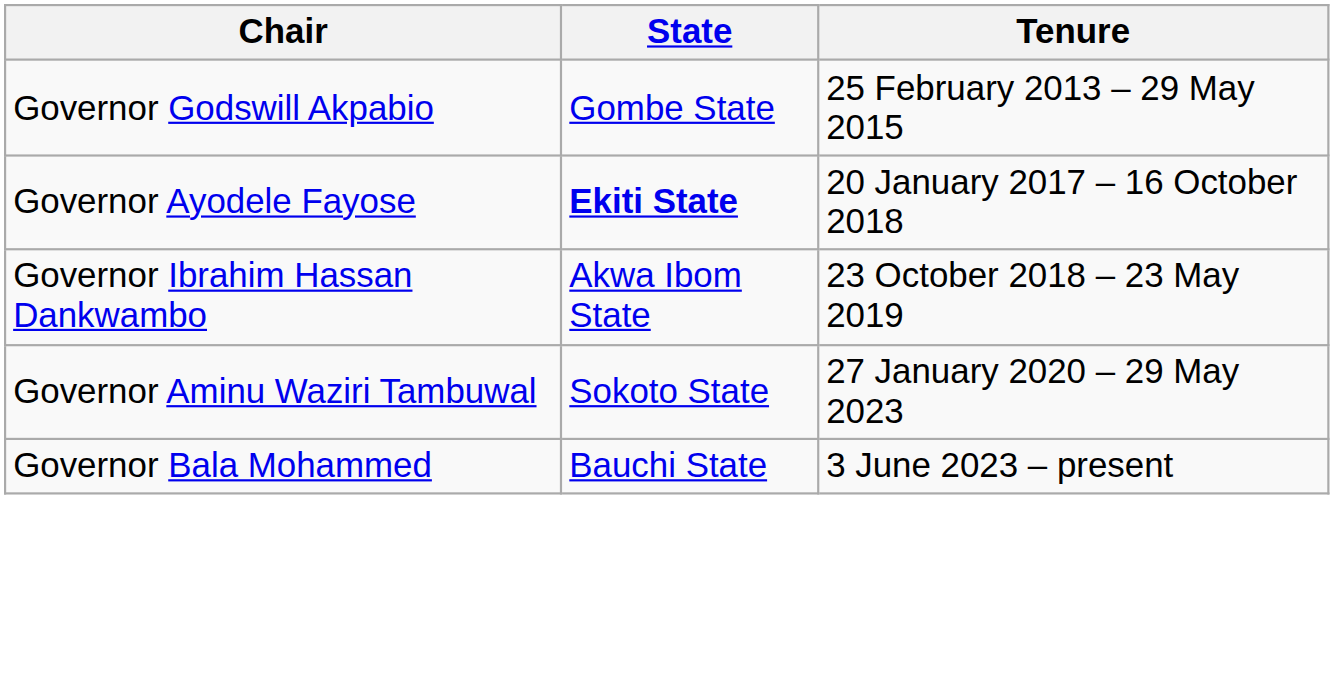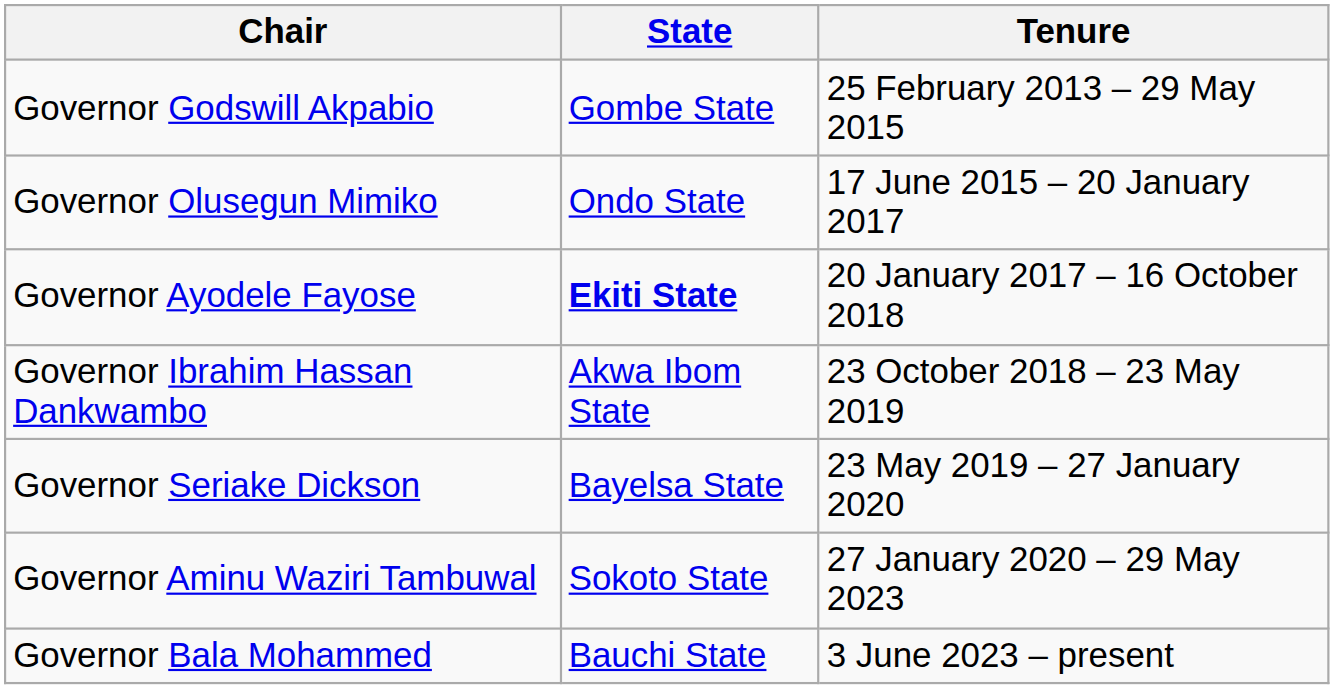 <table class="wikitable sortable">
 <tr>
 <th Chair>Chair</th>
 <th><a href='#'>State</a></th>
 <th>Tenure</th>
 </tr>
 <tr>
 <td>Governor <a href='#'>Godswill Akpabio</a></td>
 <td><a href='#'>Gombe State</a></td>
 <td>25 February 2013 – 29 May 2015</td>
 </tr>
 <tr>
+<td>Governor <a href='#'>Olusegun Mimiko</a></td>
+<td><a href='#'>Ondo State</a></td>
+<td>17 June 2015 – 20 January 2017</td>
+</tr>
+<tr>
 <td>Governor <a href='#'>Ayodele Fayose</a></td>
 <td><strong><a href='#'>Ekiti State</a></strong></td>
 <td>20 January 2017 – 16 October 2018</td>
 </tr>
 <tr>
 <td>Governor <a href='#'>Ibrahim Hassan Dankwambo</a></td>
 <td><a href='#'>Akwa Ibom State</a></td>
 <td>23 October 2018 – 23 May 2019</td>
+</tr>
+<tr>
+<td>Governor <a href='#'>Seriake Dickson</a></td>
+<td><a href='#'>Bayelsa State</a></td>
+<td>23 May 2019 – 27 January 2020</td>
 </tr>
 <tr>
 <td>Governor <a href='#'>Aminu Waziri Tambuwal</a></td>
 <td><a href='#'>Sokoto State</a></td>
 <td>27 January 2020 – 29 May 2023</td>
 </tr>
 <tr>
 <td>Governor <a href='#'>Bala Mohammed</a></td>
 <td><a href='#'>Bauchi State</a></td>
 <td>3 June 2023 – present</td>
 </tr>
 </table>
